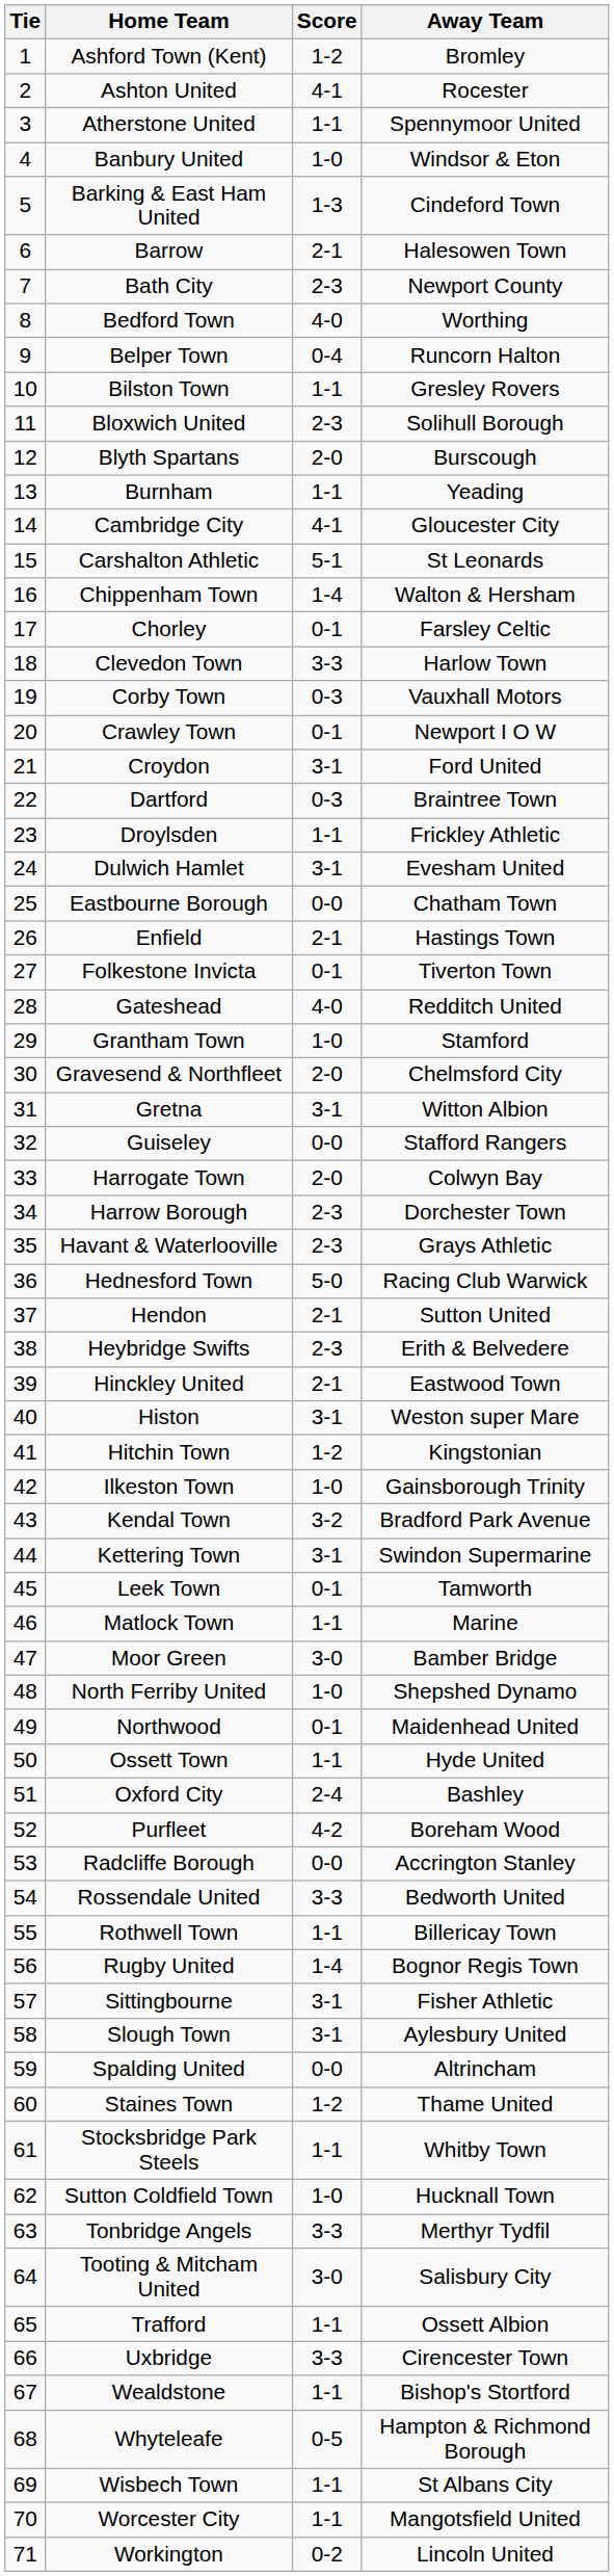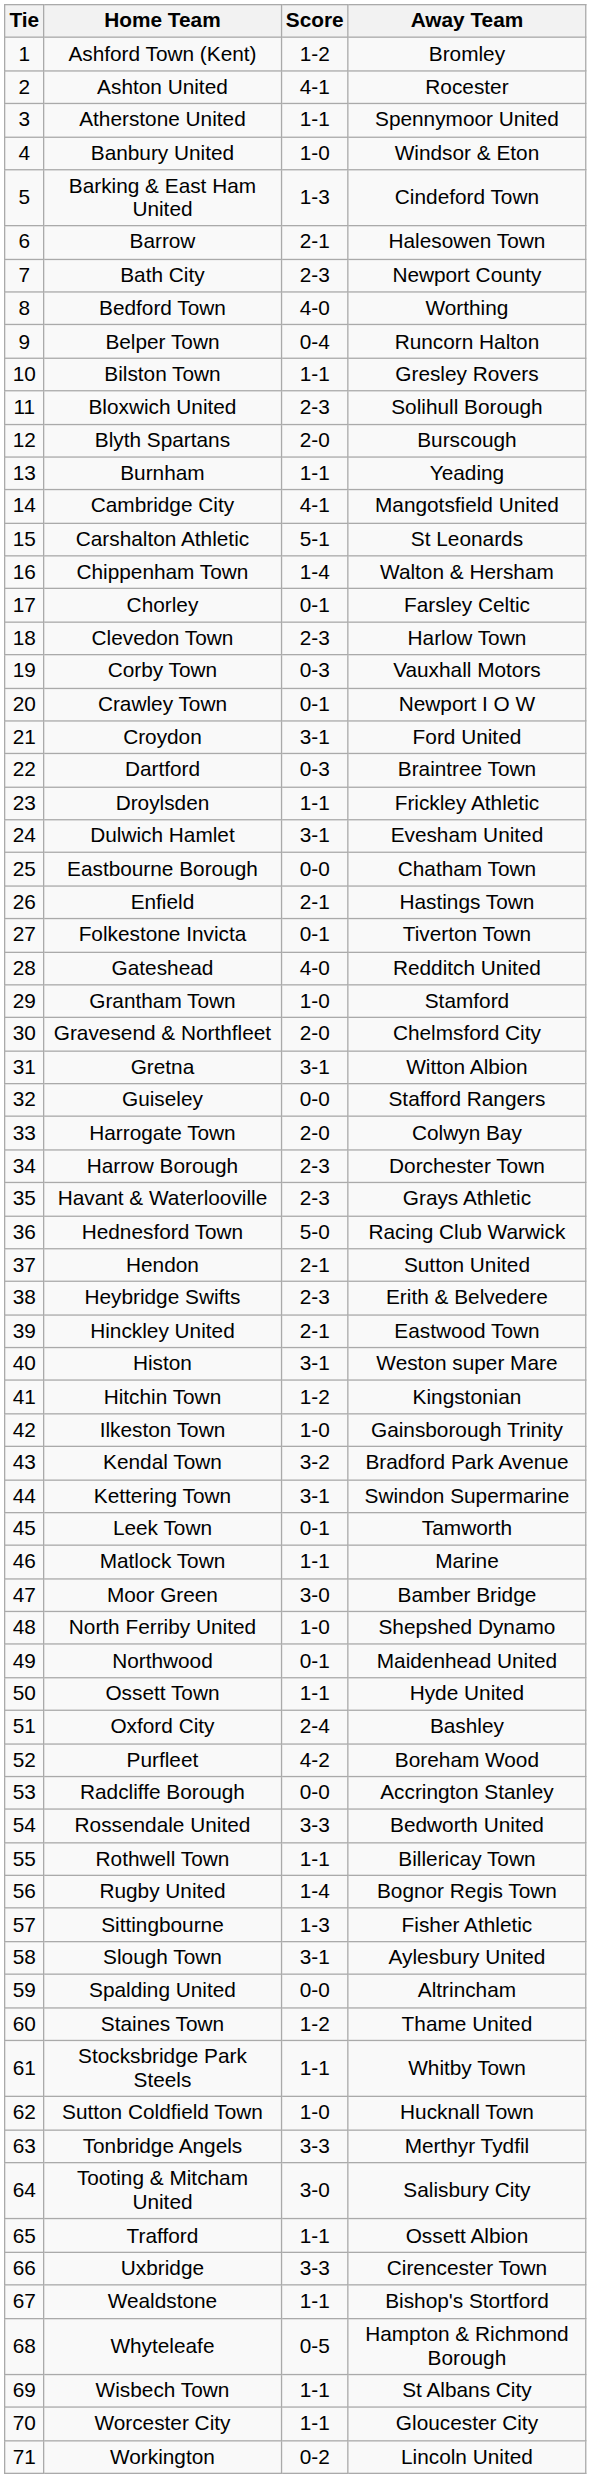 <table class="wikitable" style="text-align:center;">
 <tr>
 <th width=20>Tie</th>
 <th width=175>Home Team</th>
 <th width=20>Score</th>
 <th width=175>Away Team</th>
 </tr>
 <tr>
 <td>1</td>
 <td>Ashford Town (Kent)</td>
 <td>1-2</td>
 <td>Bromley</td>
 </tr>
 <tr>
 <td>2</td>
 <td>Ashton United</td>
 <td>4-1</td>
 <td>Rocester</td>
 </tr>
 <tr>
 <td>3</td>
 <td>Atherstone United</td>
 <td>1-1</td>
 <td>Spennymoor United</td>
 </tr>
 <tr>
 <td>4</td>
 <td>Banbury United</td>
 <td>1-0</td>
 <td>Windsor & Eton</td>
 </tr>
 <tr>
 <td>5</td>
 <td>Barking & East Ham United</td>
 <td>1-3</td>
 <td>Cindeford Town</td>
 </tr>
 <tr>
 <td>6</td>
 <td>Barrow</td>
 <td>2-1</td>
 <td>Halesowen Town</td>
 </tr>
 <tr>
 <td>7</td>
 <td>Bath City</td>
 <td>2-3</td>
 <td>Newport County</td>
 </tr>
 <tr>
 <td>8</td>
 <td>Bedford Town</td>
 <td>4-0</td>
 <td>Worthing</td>
 </tr>
 <tr>
 <td>9</td>
 <td>Belper Town</td>
 <td>0-4</td>
 <td>Runcorn Halton</td>
 </tr>
 <tr>
 <td>10</td>
 <td>Bilston Town</td>
 <td>1-1</td>
 <td>Gresley Rovers</td>
 </tr>
 <tr>
 <td>11</td>
 <td>Bloxwich United</td>
 <td>2-3</td>
 <td>Solihull Borough</td>
 </tr>
 <tr>
 <td>12</td>
 <td>Blyth Spartans</td>
 <td>2-0</td>
 <td>Burscough</td>
 </tr>
 <tr>
 <td>13</td>
 <td>Burnham</td>
 <td>1-1</td>
 <td>Yeading</td>
 </tr>
 <tr>
 <td>14</td>
 <td>Cambridge City</td>
 <td>4-1</td>
-<td>Gloucester City</td>
+<td>Mangotsfield United</td>
 </tr>
 <tr>
 <td>15</td>
 <td>Carshalton Athletic</td>
 <td>5-1</td>
 <td>St Leonards</td>
 </tr>
 <tr>
 <td>16</td>
 <td>Chippenham Town</td>
 <td>1-4</td>
 <td>Walton & Hersham</td>
 </tr>
 <tr>
 <td>17</td>
 <td>Chorley</td>
 <td>0-1</td>
 <td>Farsley Celtic</td>
 </tr>
 <tr>
 <td>18</td>
 <td>Clevedon Town</td>
-<td>3-3</td>
+<td>2-3</td>
 <td>Harlow Town</td>
 </tr>
 <tr>
 <td>19</td>
 <td>Corby Town</td>
 <td>0-3</td>
 <td>Vauxhall Motors</td>
 </tr>
 <tr>
 <td>20</td>
 <td>Crawley Town</td>
 <td>0-1</td>
 <td>Newport I O W</td>
 </tr>
 <tr>
 <td>21</td>
 <td>Croydon</td>
 <td>3-1</td>
 <td>Ford United</td>
 </tr>
 <tr>
 <td>22</td>
 <td>Dartford</td>
 <td>0-3</td>
 <td>Braintree Town</td>
 </tr>
 <tr>
 <td>23</td>
 <td>Droylsden</td>
 <td>1-1</td>
 <td>Frickley Athletic</td>
 </tr>
 <tr>
 <td>24</td>
 <td>Dulwich Hamlet</td>
 <td>3-1</td>
 <td>Evesham United</td>
 </tr>
 <tr>
 <td>25</td>
 <td>Eastbourne Borough</td>
 <td>0-0</td>
 <td>Chatham Town</td>
 </tr>
 <tr>
 <td>26</td>
 <td>Enfield</td>
 <td>2-1</td>
 <td>Hastings Town</td>
 </tr>
 <tr>
 <td>27</td>
 <td>Folkestone Invicta</td>
 <td>0-1</td>
 <td>Tiverton Town</td>
 </tr>
 <tr>
 <td>28</td>
 <td>Gateshead</td>
 <td>4-0</td>
 <td>Redditch United</td>
 </tr>
 <tr>
 <td>29</td>
 <td>Grantham Town</td>
 <td>1-0</td>
 <td>Stamford</td>
 </tr>
 <tr>
 <td>30</td>
 <td>Gravesend & Northfleet</td>
 <td>2-0</td>
 <td>Chelmsford City</td>
 </tr>
 <tr>
 <td>31</td>
 <td>Gretna</td>
 <td>3-1</td>
 <td>Witton Albion</td>
 </tr>
 <tr>
 <td>32</td>
 <td>Guiseley</td>
 <td>0-0</td>
 <td>Stafford Rangers</td>
 </tr>
 <tr>
 <td>33</td>
 <td>Harrogate Town</td>
 <td>2-0</td>
 <td>Colwyn Bay</td>
 </tr>
 <tr>
 <td>34</td>
 <td>Harrow Borough</td>
 <td>2-3</td>
 <td>Dorchester Town</td>
 </tr>
 <tr>
 <td>35</td>
 <td>Havant & Waterlooville</td>
 <td>2-3</td>
 <td>Grays Athletic</td>
 </tr>
 <tr>
 <td>36</td>
 <td>Hednesford Town</td>
 <td>5-0</td>
 <td>Racing Club Warwick</td>
 </tr>
 <tr>
 <td>37</td>
 <td>Hendon</td>
 <td>2-1</td>
 <td>Sutton United</td>
 </tr>
 <tr>
 <td>38</td>
 <td>Heybridge Swifts</td>
 <td>2-3</td>
 <td>Erith & Belvedere</td>
 </tr>
 <tr>
 <td>39</td>
 <td>Hinckley United</td>
 <td>2-1</td>
 <td>Eastwood Town</td>
 </tr>
 <tr>
 <td>40</td>
 <td>Histon</td>
 <td>3-1</td>
 <td>Weston super Mare</td>
 </tr>
 <tr>
 <td>41</td>
 <td>Hitchin Town</td>
 <td>1-2</td>
 <td>Kingstonian</td>
 </tr>
 <tr>
 <td>42</td>
 <td>Ilkeston Town</td>
 <td>1-0</td>
 <td>Gainsborough Trinity</td>
 </tr>
 <tr>
 <td>43</td>
 <td>Kendal Town</td>
 <td>3-2</td>
 <td>Bradford Park Avenue</td>
 </tr>
 <tr>
 <td>44</td>
 <td>Kettering Town</td>
 <td>3-1</td>
 <td>Swindon Supermarine</td>
 </tr>
 <tr>
 <td>45</td>
 <td>Leek Town</td>
 <td>0-1</td>
 <td>Tamworth</td>
 </tr>
 <tr>
 <td>46</td>
 <td>Matlock Town</td>
 <td>1-1</td>
 <td>Marine</td>
 </tr>
 <tr>
 <td>47</td>
 <td>Moor Green</td>
 <td>3-0</td>
 <td>Bamber Bridge</td>
 </tr>
 <tr>
 <td>48</td>
 <td>North Ferriby United</td>
 <td>1-0</td>
 <td>Shepshed Dynamo</td>
 </tr>
 <tr>
 <td>49</td>
 <td>Northwood</td>
 <td>0-1</td>
 <td>Maidenhead United</td>
 </tr>
 <tr>
 <td>50</td>
 <td>Ossett Town</td>
 <td>1-1</td>
 <td>Hyde United</td>
 </tr>
 <tr>
 <td>51</td>
 <td>Oxford City</td>
 <td>2-4</td>
 <td>Bashley</td>
 </tr>
 <tr>
 <td>52</td>
 <td>Purfleet</td>
 <td>4-2</td>
 <td>Boreham Wood</td>
 </tr>
 <tr>
 <td>53</td>
 <td>Radcliffe Borough</td>
 <td>0-0</td>
 <td>Accrington Stanley</td>
 </tr>
 <tr>
 <td>54</td>
 <td>Rossendale United</td>
 <td>3-3</td>
 <td>Bedworth United</td>
 </tr>
 <tr>
 <td>55</td>
 <td>Rothwell Town</td>
 <td>1-1</td>
 <td>Billericay Town</td>
 </tr>
 <tr>
 <td>56</td>
 <td>Rugby United</td>
 <td>1-4</td>
 <td>Bognor Regis Town</td>
 </tr>
 <tr>
 <td>57</td>
 <td>Sittingbourne</td>
-<td>3-1</td>
+<td>1-3</td>
 <td>Fisher Athletic</td>
 </tr>
 <tr>
 <td>58</td>
 <td>Slough Town</td>
 <td>3-1</td>
 <td>Aylesbury United</td>
 </tr>
 <tr>
 <td>59</td>
 <td>Spalding United</td>
 <td>0-0</td>
 <td>Altrincham</td>
 </tr>
 <tr>
 <td>60</td>
 <td>Staines Town</td>
 <td>1-2</td>
 <td>Thame United</td>
 </tr>
 <tr>
 <td>61</td>
 <td>Stocksbridge Park Steels</td>
 <td>1-1</td>
 <td>Whitby Town</td>
 </tr>
 <tr>
 <td>62</td>
 <td>Sutton Coldfield Town</td>
 <td>1-0</td>
 <td>Hucknall Town</td>
 </tr>
 <tr>
 <td>63</td>
 <td>Tonbridge Angels</td>
 <td>3-3</td>
 <td>Merthyr Tydfil</td>
 </tr>
 <tr>
 <td>64</td>
 <td>Tooting & Mitcham United</td>
 <td>3-0</td>
 <td>Salisbury City</td>
 </tr>
 <tr>
 <td>65</td>
 <td>Trafford</td>
 <td>1-1</td>
 <td>Ossett Albion</td>
 </tr>
 <tr>
 <td>66</td>
 <td>Uxbridge</td>
 <td>3-3</td>
 <td>Cirencester Town</td>
 </tr>
 <tr>
 <td>67</td>
 <td>Wealdstone</td>
 <td>1-1</td>
 <td>Bishop's Stortford</td>
 </tr>
 <tr>
 <td>68</td>
 <td>Whyteleafe</td>
 <td>0-5</td>
 <td>Hampton & Richmond Borough</td>
 </tr>
 <tr>
 <td>69</td>
 <td>Wisbech Town</td>
 <td>1-1</td>
 <td>St Albans City</td>
 </tr>
 <tr>
 <td>70</td>
 <td>Worcester City</td>
 <td>1-1</td>
-<td>Mangotsfield United</td>
+<td>Gloucester City</td>
 </tr>
 <tr>
 <td>71</td>
 <td>Workington</td>
 <td>0-2</td>
 <td>Lincoln United</td>
 </tr>
 </table>
